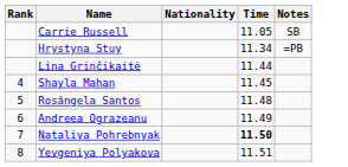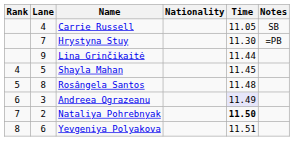 <table class="wikitable sortable" style="text-align:center">
 <tr>
 <th>Rank</th>
+<th>Lane</th>
 <th>Name</th>
 <th>Nationality</th>
 <th>Time</th>
 <th>Notes</th>
 </tr>
 <tr>
 <td></td>
+<td>4</td>
 <td align=left><a href='#'>Carrie Russell</a></td>
 <td align=left></td>
 <td>11.05</td>
 <td>SB</td>
 </tr>
 <tr>
 <td></td>
+<td>7</td>
 <td align=left><a href='#'>Hrystyna Stuy</a></td>
 <td align=left></td>
-<td>11.34</td>
+<td>11.30</td>
 <td>=PB</td>
 </tr>
 <tr>
 <td></td>
+<td>9</td>
 <td align=left><a href='#'>Lina Grinčikaitė</a></td>
 <td align=left></td>
 <td>11.44</td>
 <td></td>
 </tr>
 <tr>
 <td>4</td>
+<td>5</td>
 <td align=left><a href='#'>Shayla Mahan</a></td>
 <td align=left></td>
 <td>11.45</td>
 <td></td>
 </tr>
 <tr>
 <td>5</td>
+<td>8</td>
 <td align=left><a href='#'>Rosângela Santos</a></td>
 <td align=left></td>
 <td>11.48</td>
 <td></td>
 </tr>
 <tr>
 <td>6</td>
+<td>3</td>
 <td align=left><a href='#'>Andreea Ograzeanu</a></td>
 <td align=left></td>
-<td>11.49</td>
+<td style="background: lavender;">11.49</td>
 <td></td>
 </tr>
 <tr>
 <td>7</td>
+<td>2</td>
 <td align=left><a href='#'>Nataliya Pohrebnyak</a></td>
 <td align=left></td>
 <td><strong>11.50</strong></td>
 <td></td>
 </tr>
 <tr>
 <td>8</td>
+<td>6</td>
 <td align=left><a href='#'>Yevgeniya Polyakova</a></td>
 <td align=left></td>
 <td>11.51</td>
 <td></td>
 </tr>
 </table>
